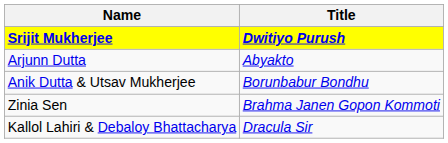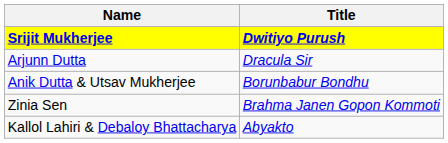 <table class="wikitable">
 <tr>
 <th>Name</th>
 <th>Title</th>
 </tr>
 <tr>
 <td style="background:#FFFF00"><a href='#'><strong>Srijit Mukherjee</strong></a></td>
 <td style="background:#FFFF00"><em><a href='#'><strong>Dwitiyo Purush</strong></a></em></td>
 </tr>
 <tr>
 <td><a href='#'>Arjunn Dutta</a></td>
-<td><em><a href='#'>Abyakto</a></em></td>
+<td><em><a href='#'>Dracula Sir</a></em></td>
 </tr>
 <tr>
 <td><a href='#'>Anik Dutta</a> & Utsav Mukherjee</td>
 <td><em><a href='#'>Borunbabur Bondhu</a></em></td>
 </tr>
 <tr>
 <td>Zinia Sen</td>
 <td><em><a href='#'>Brahma Janen Gopon Kommoti</a></em></td>
 </tr>
 <tr>
 <td>Kallol Lahiri & <a href='#'>Debaloy Bhattacharya</a></td>
-<td><em><a href='#'>Dracula Sir</a></em></td>
+<td><em><a href='#'>Abyakto</a></em></td>
 </tr>
 </table>
